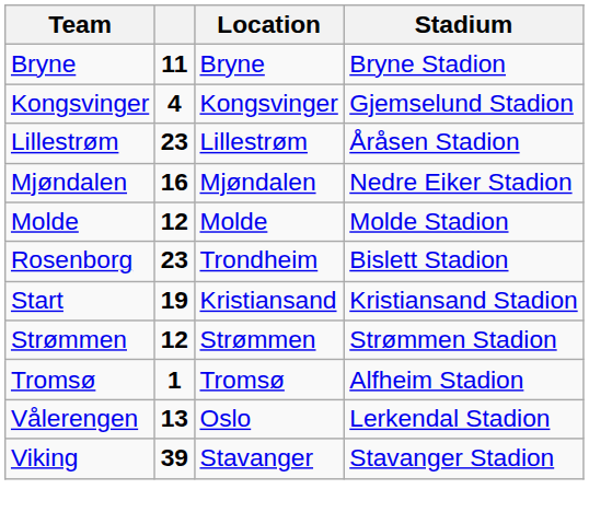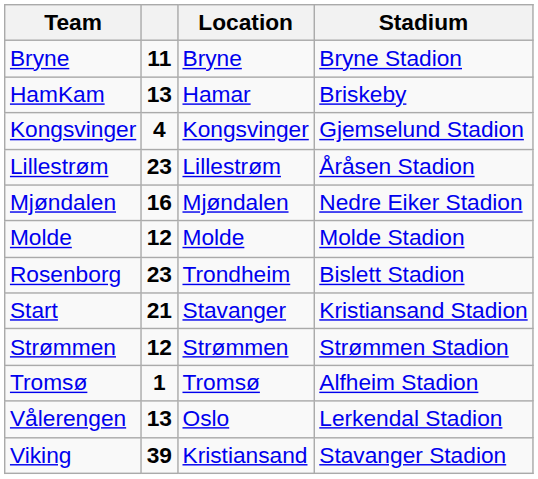 <table class="wikitable sortable" border="1">
 <tr>
 <th>Team</th>
 <th></th>
 <th>Location</th>
 <th>Stadium</th>
 </tr>
 <tr>
 <td><a href='#'>Bryne</a></td>
 <td align="center"><strong>11</strong></td>
 <td><a href='#'>Bryne</a></td>
 <td><a href='#'>Bryne Stadion</a></td>
+</tr>
+<tr>
+<td><a href='#'>HamKam</a></td>
+<td align="center"><strong>13</strong></td>
+<td><a href='#'>Hamar</a></td>
+<td><a href='#'>Briskeby</a></td>
 </tr>
 <tr>
 <td><a href='#'>Kongsvinger</a></td>
 <td align="center"><strong>4</strong></td>
 <td><a href='#'>Kongsvinger</a></td>
 <td><a href='#'>Gjemselund Stadion</a></td>
 </tr>
 <tr>
 <td><a href='#'>Lillestrøm</a></td>
 <td align="center"><strong>23</strong></td>
 <td><a href='#'>Lillestrøm</a></td>
 <td><a href='#'>Åråsen Stadion</a></td>
 </tr>
 <tr>
 <td><a href='#'>Mjøndalen</a></td>
 <td align="center"><strong>16</strong></td>
 <td><a href='#'>Mjøndalen</a></td>
 <td><a href='#'>Nedre Eiker Stadion</a></td>
 </tr>
 <tr>
 <td><a href='#'>Molde</a></td>
 <td align="center"><strong>12</strong></td>
 <td><a href='#'>Molde</a></td>
 <td><a href='#'>Molde Stadion</a></td>
 </tr>
 <tr>
 <td><a href='#'>Rosenborg</a></td>
 <td align="center"><strong>23</strong></td>
 <td><a href='#'>Trondheim</a></td>
 <td><a href='#'>Bislett Stadion</a></td>
 </tr>
 <tr>
 <td><a href='#'>Start</a></td>
-<td align="center"><strong>19</strong></td>
-<td><a href='#'>Kristiansand</a></td>
+<td align="center"><strong>21</strong></td>
+<td><a href='#'>Stavanger</a></td>
 <td><a href='#'>Kristiansand Stadion</a></td>
 </tr>
 <tr>
 <td><a href='#'>Strømmen</a></td>
 <td align="center"><strong>12</strong></td>
 <td><a href='#'>Strømmen</a></td>
 <td><a href='#'>Strømmen Stadion</a></td>
 </tr>
 <tr>
 <td><a href='#'>Tromsø</a></td>
 <td align="center"><strong>1</strong></td>
 <td><a href='#'>Tromsø</a></td>
 <td><a href='#'>Alfheim Stadion</a></td>
 </tr>
 <tr>
 <td><a href='#'>Vålerengen</a></td>
 <td align="center"><strong>13</strong></td>
 <td><a href='#'>Oslo</a></td>
 <td><a href='#'>Lerkendal Stadion</a></td>
 </tr>
 <tr>
 <td><a href='#'>Viking</a></td>
 <td align="center"><strong>39</strong></td>
-<td><a href='#'>Stavanger</a></td>
+<td><a href='#'>Kristiansand</a></td>
 <td><a href='#'>Stavanger Stadion</a></td>
 </tr>
 </table>
